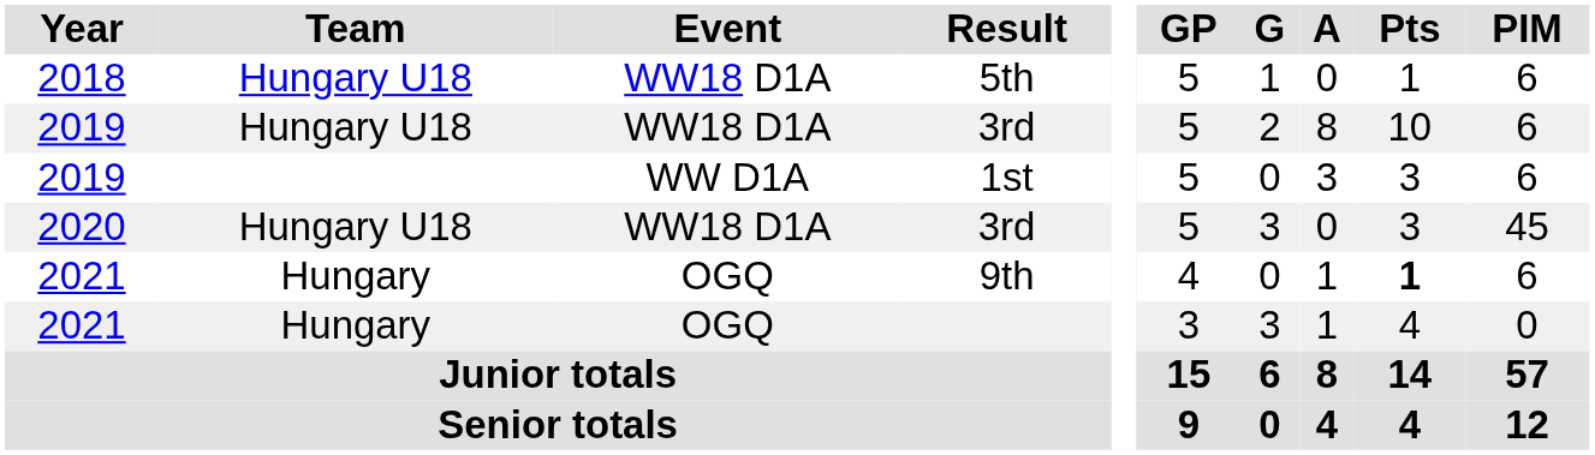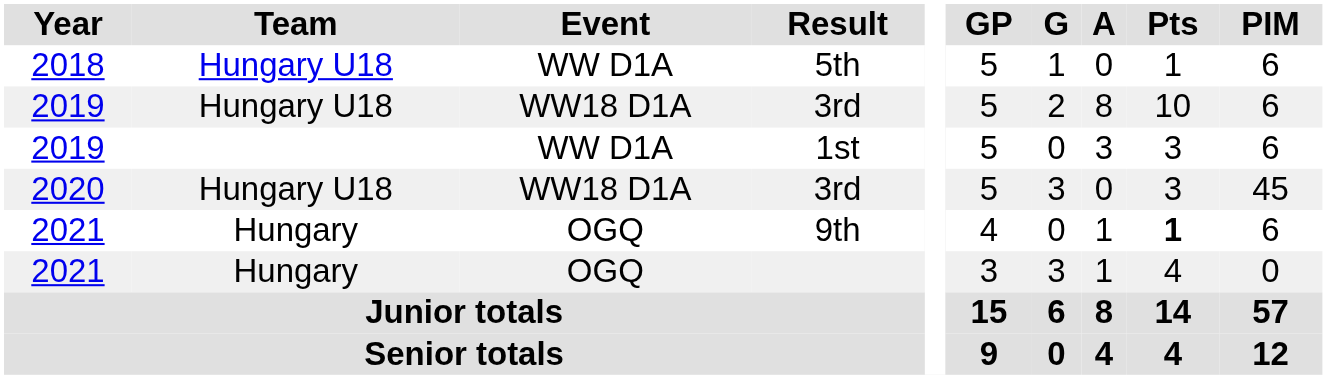 <table border="0" cellpadding="1" cellspacing="0" style="text-align:center; width:40em">
 <tr ALIGN="centre" bgcolor="#e0e0e0">
 <th>Year</th>
 <th>Team</th>
 <th>Event</th>
 <th>Result</th>
 <th rowspan="99" bgcolor="#ffffff"> </th>
 <th>GP</th>
 <th>G</th>
 <th>A</th>
 <th>Pts</th>
 <th>PIM</th>
 </tr>
 <tr>
 <td><a href='#'>2018</a></td>
 <td><a href='#'>Hungary U18</a></td>
-<td><a href='#'>WW18</a> D1A</td>
+<td>WW D1A</td>
 <td>5th</td>
 <td>5</td>
 <td>1</td>
 <td>0</td>
 <td>1</td>
 <td>6</td>
 </tr>
 <tr bgcolor="#f0f0f0">
 <td><a href='#'>2019</a></td>
 <td>Hungary U18</td>
 <td>WW18 D1A</td>
 <td>3rd</td>
 <td>5</td>
 <td>2</td>
 <td>8</td>
 <td>10</td>
 <td>6</td>
 </tr>
 <tr>
 <td><a href='#'>2019</a></td>
 <td></td>
 <td>WW D1A</td>
 <td>1st</td>
 <td>5</td>
 <td>0</td>
 <td>3</td>
 <td>3</td>
 <td>6</td>
 </tr>
 <tr bgcolor="#f0f0f0">
 <td><a href='#'>2020</a></td>
 <td>Hungary U18</td>
 <td>WW18 D1A</td>
 <td>3rd</td>
 <td>5</td>
 <td>3</td>
 <td>0</td>
 <td>3</td>
 <td>45</td>
 </tr>
 <tr>
 <td><a href='#'>2021</a></td>
 <td>Hungary</td>
 <td>OGQ</td>
 <td>9th</td>
 <td>4</td>
 <td>0</td>
 <td>1</td>
 <td><strong>1</strong></td>
 <td>6</td>
 </tr>
 <tr bgcolor="#f0f0f0">
 <td><a href='#'>2021</a></td>
 <td>Hungary</td>
 <td>OGQ</td>
 <td></td>
 <td>3</td>
 <td>3</td>
 <td>1</td>
 <td>4</td>
 <td>0</td>
 </tr>
 <tr ALIGN="centre" bgcolor="#e0e0e0">
 <th colspan=4>Junior totals</th>
 <th>15</th>
 <th>6</th>
 <th>8</th>
 <th>14</th>
 <th>57</th>
 </tr>
 <tr ALIGN="centre" bgcolor="#e0e0e0">
 <th colspan=4>Senior totals</th>
 <th>9</th>
 <th>0</th>
 <th>4</th>
 <th>4</th>
 <th>12</th>
 </tr>
 </table>
